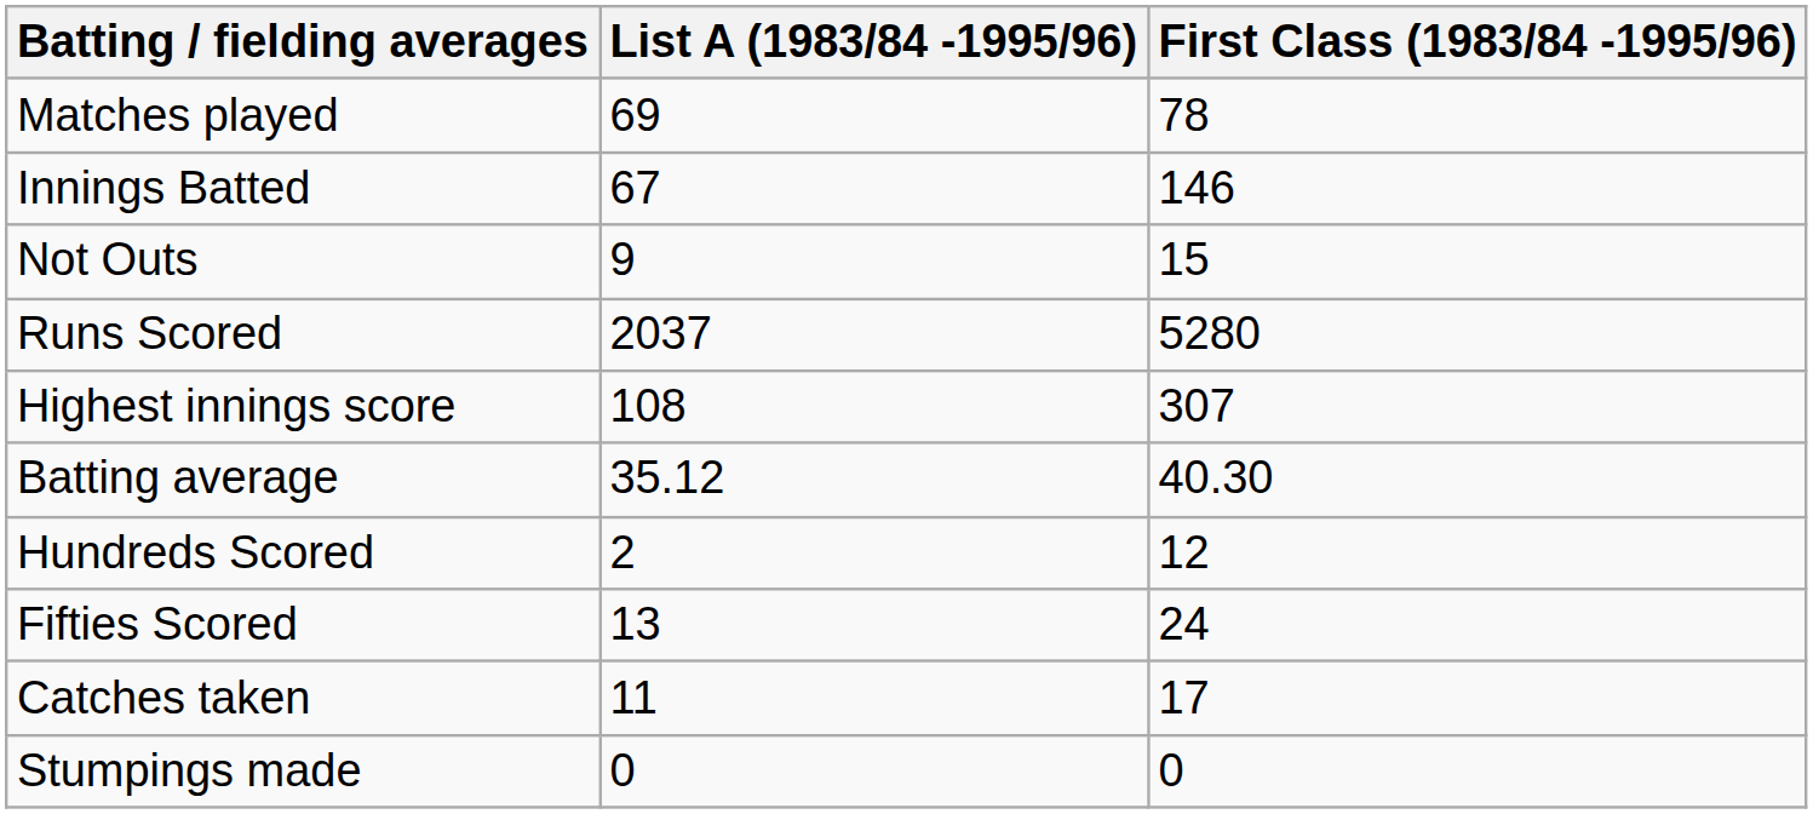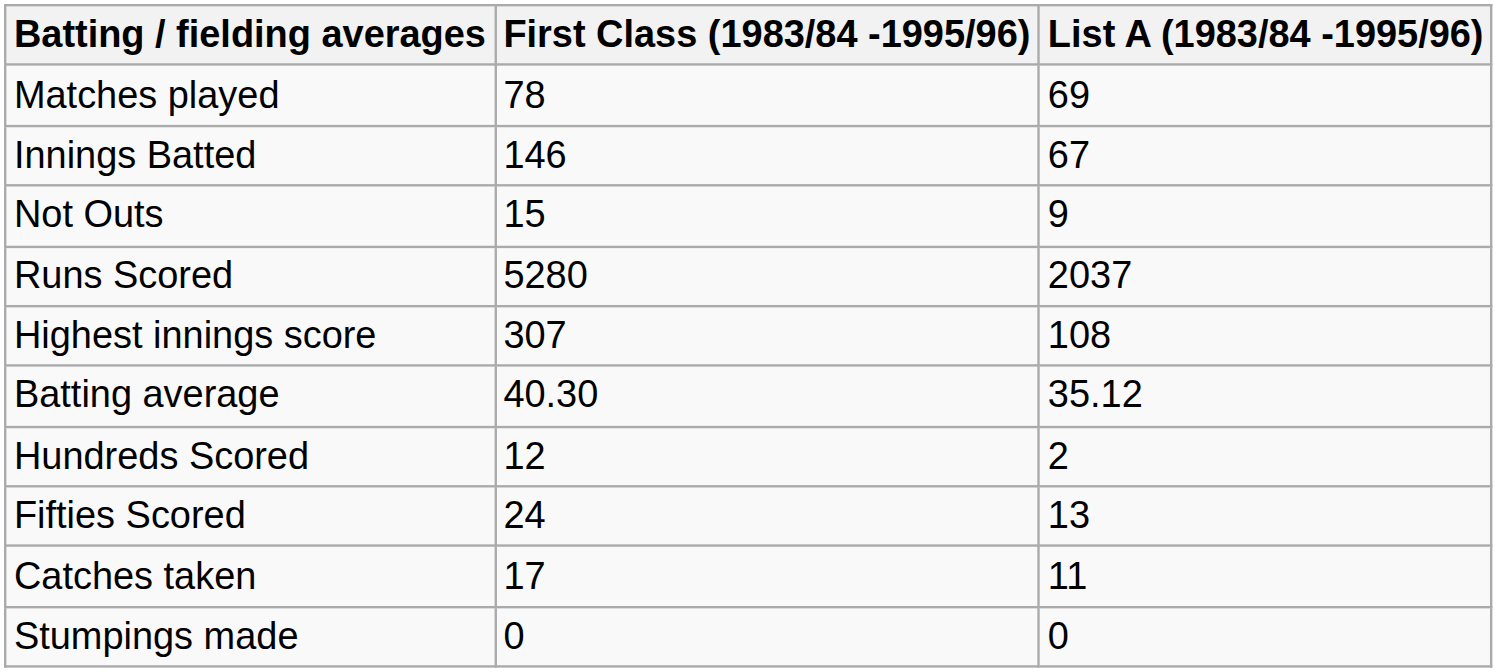 <table class="wikitable">
 <tr>
 <th>Batting / fielding averages</th>
+<th>First Class (1983/84 -1995/96)</th>
 <th>List A (1983/84 -1995/96)</th>
-<th>First Class (1983/84 -1995/96)</th>
 </tr>
 <tr>
 <td>Matches played</td>
+<td>78</td>
 <td>69</td>
-<td>78</td>
 </tr>
 <tr>
 <td>Innings Batted</td>
+<td>146</td>
 <td>67</td>
-<td>146</td>
 </tr>
 <tr>
 <td>Not Outs</td>
+<td>15</td>
 <td>9</td>
-<td>15</td>
 </tr>
 <tr>
 <td>Runs Scored</td>
+<td>5280</td>
 <td>2037</td>
-<td>5280</td>
 </tr>
 <tr>
 <td>Highest innings score</td>
+<td>307</td>
 <td>108</td>
-<td>307</td>
 </tr>
 <tr>
 <td>Batting average</td>
+<td>40.30</td>
 <td>35.12</td>
-<td>40.30</td>
 </tr>
 <tr>
 <td>Hundreds Scored</td>
+<td>12</td>
 <td>2</td>
-<td>12</td>
 </tr>
 <tr>
 <td>Fifties Scored</td>
+<td>24</td>
 <td>13</td>
-<td>24</td>
 </tr>
 <tr>
 <td>Catches taken</td>
+<td>17</td>
 <td>11</td>
-<td>17</td>
 </tr>
 <tr>
 <td>Stumpings made</td>
 <td>0</td>
 <td>0</td>
 </tr>
 </table>
